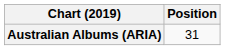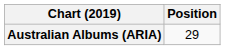 <table class="wikitable plainrowheaders" style="text-align:center">
 <tr>
 <th>Chart (2019)</th>
 <th>Position</th>
 </tr>
 <tr>
 <th scope="row">Australian Albums (ARIA)</th>
-<td>31</td>
+<td>29</td>
 </tr>
 </table>
